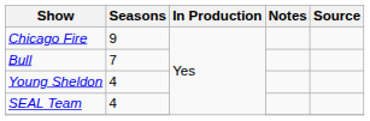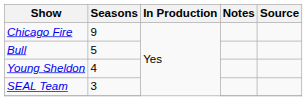 <table class="wikitable">
 <tr>
 <th>Show</th>
 <th>Seasons</th>
 <th>In Production</th>
 <th>Notes</th>
 <th>Source</th>
 </tr>
 <tr>
 <td><em><a href='#'>Chicago Fire</a></em></td>
 <td>9</td>
 <td rowspan="5">Yes</td>
 <td></td>
 <td></td>
 </tr>
 <tr>
 <td><em><a href='#'>Bull</a></em></td>
-<td>7</td>
+<td>5</td>
 <td></td>
 <td></td>
 </tr>
 <tr>
 <td><em><a href='#'>Young Sheldon</a></em></td>
 <td>4</td>
 <td></td>
 <td></td>
 </tr>
 <tr>
 <td><em><a href='#'>SEAL Team</a></em></td>
-<td>4</td>
+<td>3</td>
 <td></td>
 <td></td>
 </tr>
 <tr>
 </tr>
 </table>
